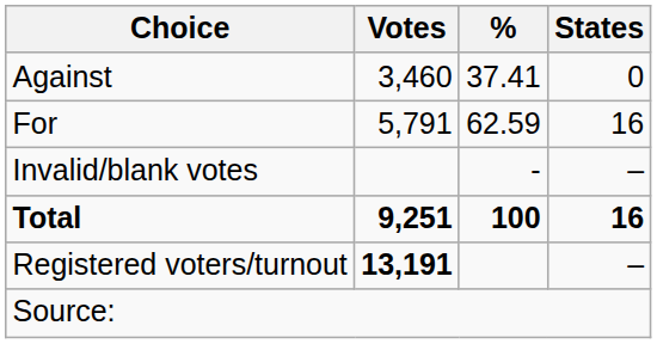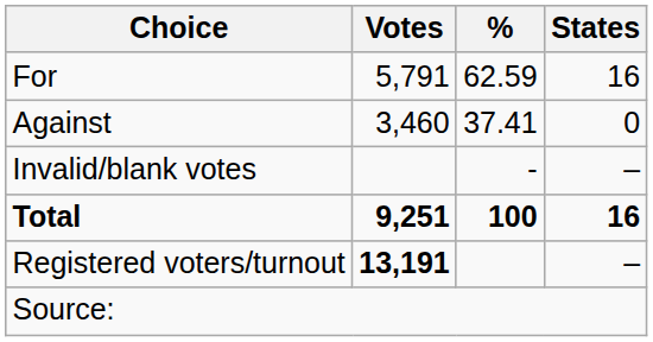 <table class=wikitable style=text-align:right>
 <tr>
 <th>Choice</th>
 <th>Votes</th>
 <th>%</th>
 <th>States</th>
 </tr>
 <tr>
+<td align=left>For</td>
+<td>5,791</td>
+<td>62.59</td>
+<td>16</td>
+</tr>
+<tr>
 <td align=left>Against</td>
 <td>3,460</td>
 <td>37.41</td>
 <td>0</td>
-</tr>
-<tr>
-<td align=left>For</td>
-<td>5,791</td>
-<td>62.59</td>
-<td>16</td>
 </tr>
 <tr>
 <td align=left>Invalid/blank votes</td>
 <td></td>
 <td>-</td>
 <td>–</td>
 </tr>
 <tr>
 <td align=left><strong>Total</strong></td>
 <td><strong>9,251</strong></td>
 <td><strong>100</strong></td>
 <td><strong>16</strong></td>
 </tr>
 <tr>
 <td align=left>Registered voters/turnout</td>
 <td><strong>13,191</strong></td>
 <td></td>
 <td>–</td>
 </tr>
 <tr>
 <td colspan=4 align=left>Source: </td>
 </tr>
 </table>
